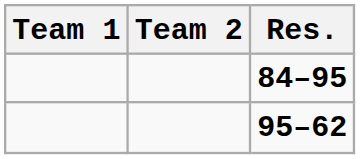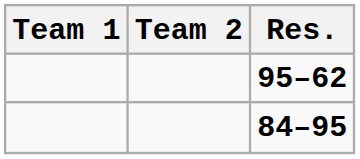 <table class="wikitable">
 <tr>
 <th><strong>Team 1</strong></th>
 <th><strong>Team 2</strong></th>
 <th><strong>Res.</strong></th>
 </tr>
 <tr>
 <td></td>
 <td></td>
-<td><strong>84–95</strong></td>
+<td><strong>95–62</strong></td>
 </tr>
 <tr>
 <td></td>
 <td></td>
-<td><strong>95–62</strong></td>
+<td><strong>84–95</strong></td>
 </tr>
 </table>
